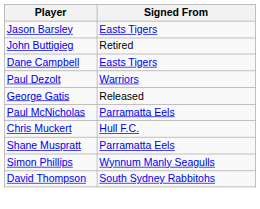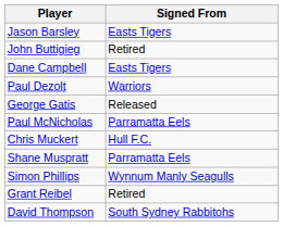 <table class="wikitable" style="font-size:90%">
 <tr style="background:#efefef;">
 <th style="width:120px;">Player</th>
 <th style="width:210px;">Signed From</th>
 </tr>
 <tr>
 <td><a href='#'>Jason Barsley</a></td>
 <td> <a href='#'>Easts Tigers</a></td>
 </tr>
 <tr>
 <td><a href='#'>John Buttigieg</a></td>
 <td>Retired</td>
 </tr>
 <tr>
 <td><a href='#'>Dane Campbell</a></td>
 <td> <a href='#'>Easts Tigers</a></td>
 </tr>
 <tr>
 <td><a href='#'>Paul Dezolt</a></td>
 <td> <a href='#'>Warriors</a></td>
 </tr>
 <tr>
 <td><a href='#'>George Gatis</a></td>
 <td>Released</td>
 </tr>
 <tr>
 <td><a href='#'>Paul McNicholas</a></td>
 <td> <a href='#'>Parramatta Eels</a></td>
 </tr>
 <tr>
 <td><a href='#'>Chris Muckert</a></td>
 <td> <a href='#'>Hull F.C.</a></td>
 </tr>
 <tr>
 <td><a href='#'>Shane Muspratt</a></td>
 <td> <a href='#'>Parramatta Eels</a></td>
 </tr>
 <tr>
 <td><a href='#'>Simon Phillips</a></td>
 <td> <a href='#'>Wynnum Manly Seagulls</a></td>
 </tr>
 <tr>
+<td><a href='#'>Grant Reibel</a></td>
+<td>Retired</td>
+</tr>
+<tr>
 <td><a href='#'>David Thompson</a></td>
 <td> <a href='#'>South Sydney Rabbitohs</a></td>
 </tr>
 </table>
